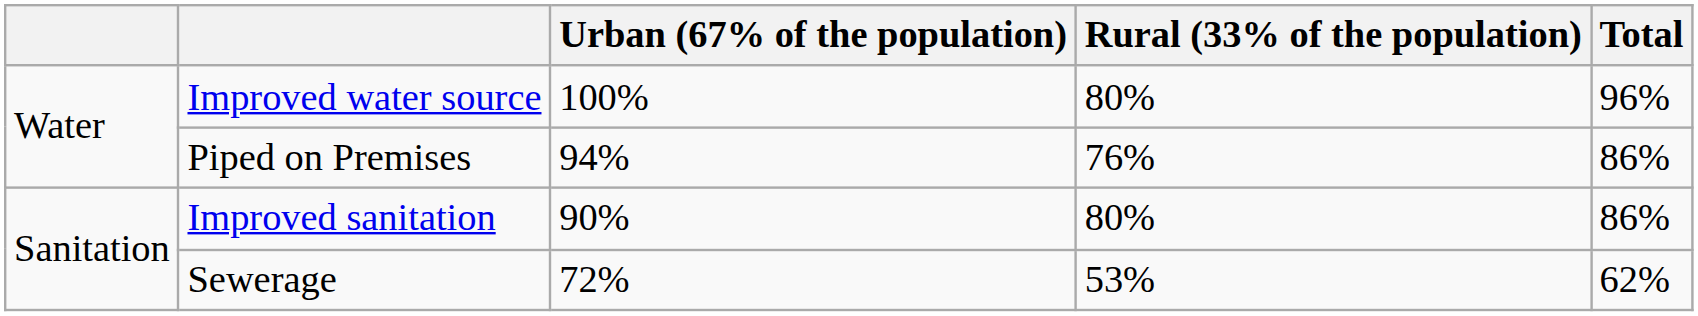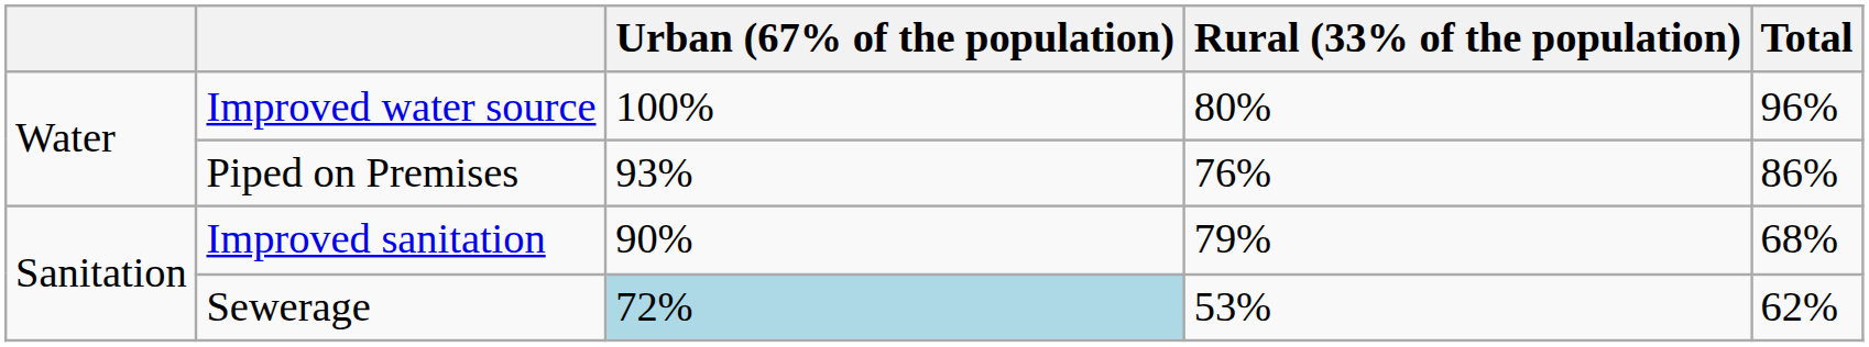 <table class="wikitable">
 <tr>
 <th></th>
 <th></th>
 <th>Urban (67% of the population)</th>
 <th>Rural (33% of the population)</th>
 <th>Total</th>
 </tr>
 <tr>
 <td rowspan="2">Water</td>
 <td><a href='#'>Improved water source</a></td>
 <td>100%</td>
 <td>80%</td>
 <td>96%</td>
 </tr>
 <tr>
 <td>Piped on Premises</td>
-<td>94%</td>
+<td>93%</td>
 <td>76%</td>
 <td>86%</td>
 </tr>
 <tr>
 <td rowspan="2">Sanitation</td>
 <td><a href='#'>Improved sanitation</a></td>
 <td>90%</td>
-<td>80%</td>
-<td>86%</td>
+<td>79%</td>
+<td>68%</td>
 </tr>
 <tr>
 <td>Sewerage</td>
-<td>72%</td>
+<td style="background: lightblue;">72%</td>
 <td>53%</td>
 <td>62%</td>
 </tr>
 </table>
